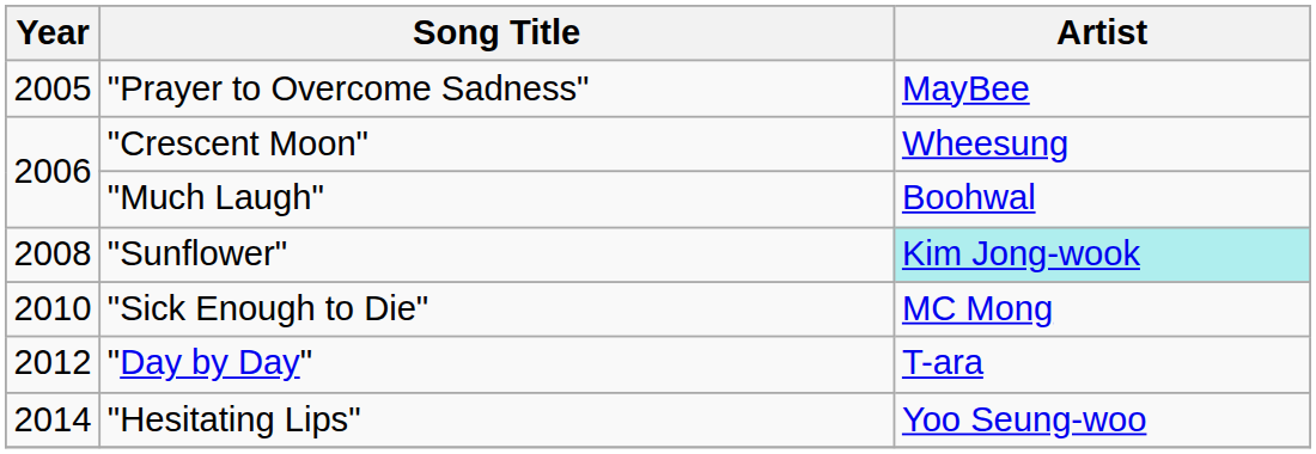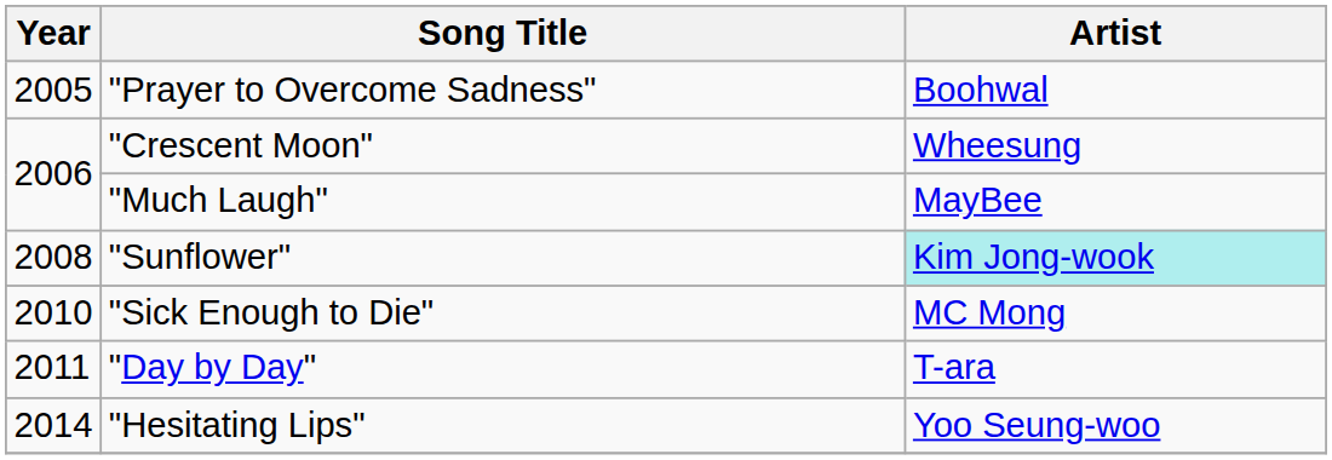 <table class="wikitable" style="width:600px">
 <tr>
 <th width=10>Year</th>
 <th>Song Title</th>
 <th>Artist</th>
 </tr>
 <tr>
 <td>2005</td>
 <td>"Prayer to Overcome Sadness" </td>
-<td><a href='#'>MayBee</a></td>
+<td><a href='#'>Boohwal</a></td>
 </tr>
 <tr>
 <td rowspan=2>2006</td>
 <td>"Crescent Moon" </td>
 <td><a href='#'>Wheesung</a></td>
 </tr>
 <tr>
 <td>"Much Laugh" </td>
-<td><a href='#'>Boohwal</a></td>
+<td><a href='#'>MayBee</a></td>
 </tr>
 <tr>
 <td>2008</td>
 <td>"Sunflower" </td>
 <td style="background: paleturquoise;"><a href='#'>Kim Jong-wook</a></td>
 </tr>
 <tr>
 <td>2010</td>
 <td>"Sick Enough to Die" </td>
 <td><a href='#'>MC Mong</a></td>
 </tr>
 <tr>
-<td>2012</td>
+<td>2011</td>
 <td>"<a href='#'>Day by Day</a>"</td>
 <td><a href='#'>T-ara</a></td>
 </tr>
 <tr>
 <td>2014</td>
 <td>"Hesitating Lips" </td>
 <td><a href='#'>Yoo Seung-woo</a></td>
 </tr>
 <tr>
 </tr>
 </table>
